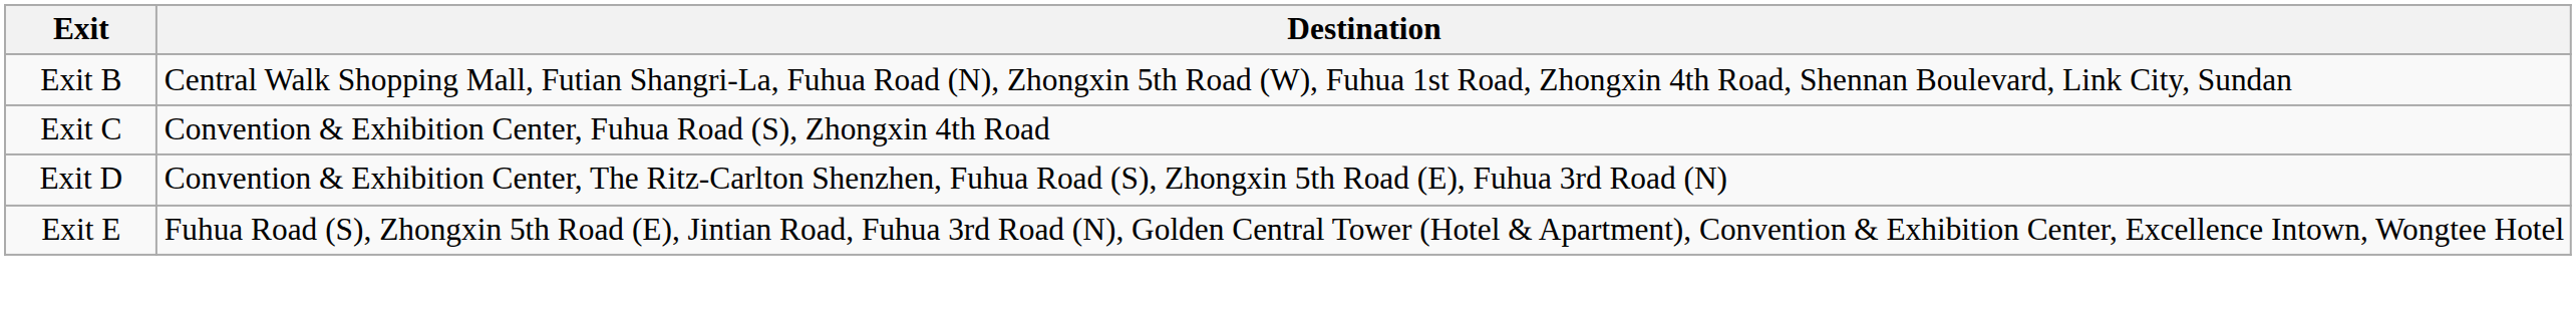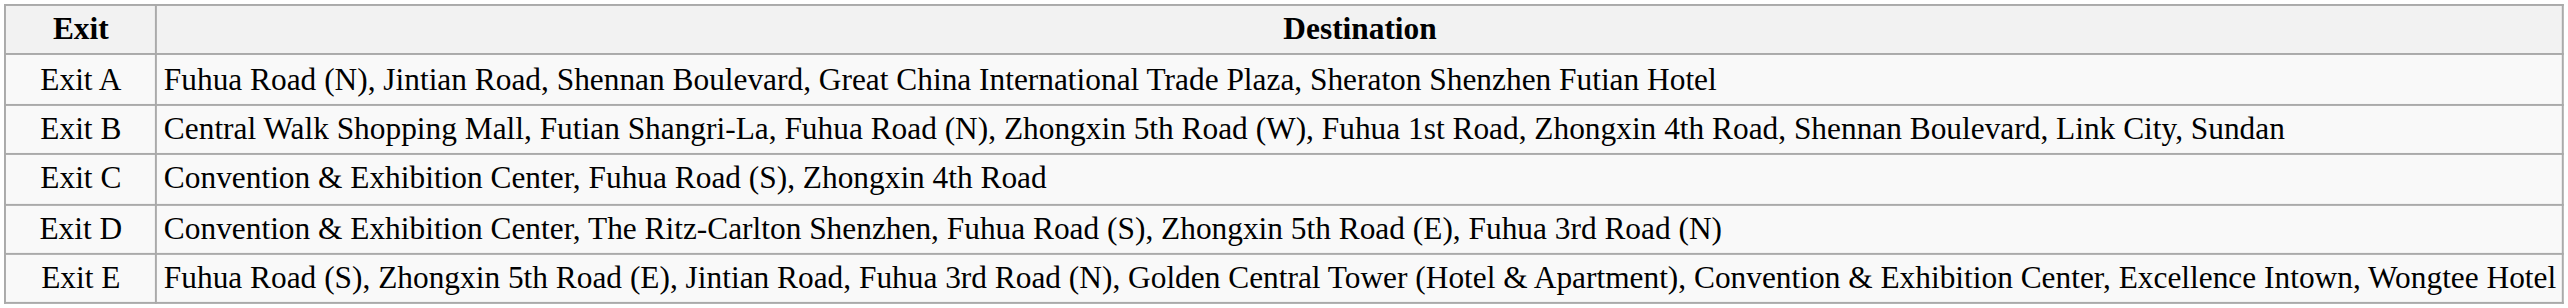 <table class="wikitable">
 <tr>
 <th style="width:70px">Exit</th>
 <th>Destination</th>
+</tr>
+<tr>
+<td align="center">Exit A</td>
+<td>Fuhua Road (N), Jintian Road, Shennan Boulevard, Great China International Trade Plaza, Sheraton Shenzhen Futian Hotel</td>
 </tr>
 <tr>
 <td align="center">Exit B</td>
 <td>Central Walk Shopping Mall, Futian Shangri-La, Fuhua Road (N), Zhongxin 5th Road (W), Fuhua 1st Road, Zhongxin 4th Road, Shennan Boulevard, Link City, Sundan</td>
 </tr>
 <tr>
 <td align="center">Exit C</td>
 <td>Convention & Exhibition Center, Fuhua Road (S), Zhongxin 4th Road</td>
 </tr>
 <tr>
 <td align="center">Exit D</td>
 <td>Convention & Exhibition Center, The Ritz-Carlton Shenzhen, Fuhua Road (S), Zhongxin 5th Road (E), Fuhua 3rd Road (N)</td>
 </tr>
 <tr>
 <td align="center">Exit E</td>
 <td>Fuhua Road (S), Zhongxin 5th Road (E), Jintian Road, Fuhua 3rd Road (N), Golden Central Tower (Hotel & Apartment), Convention & Exhibition Center, Excellence Intown, Wongtee Hotel</td>
 </tr>
 </table>
